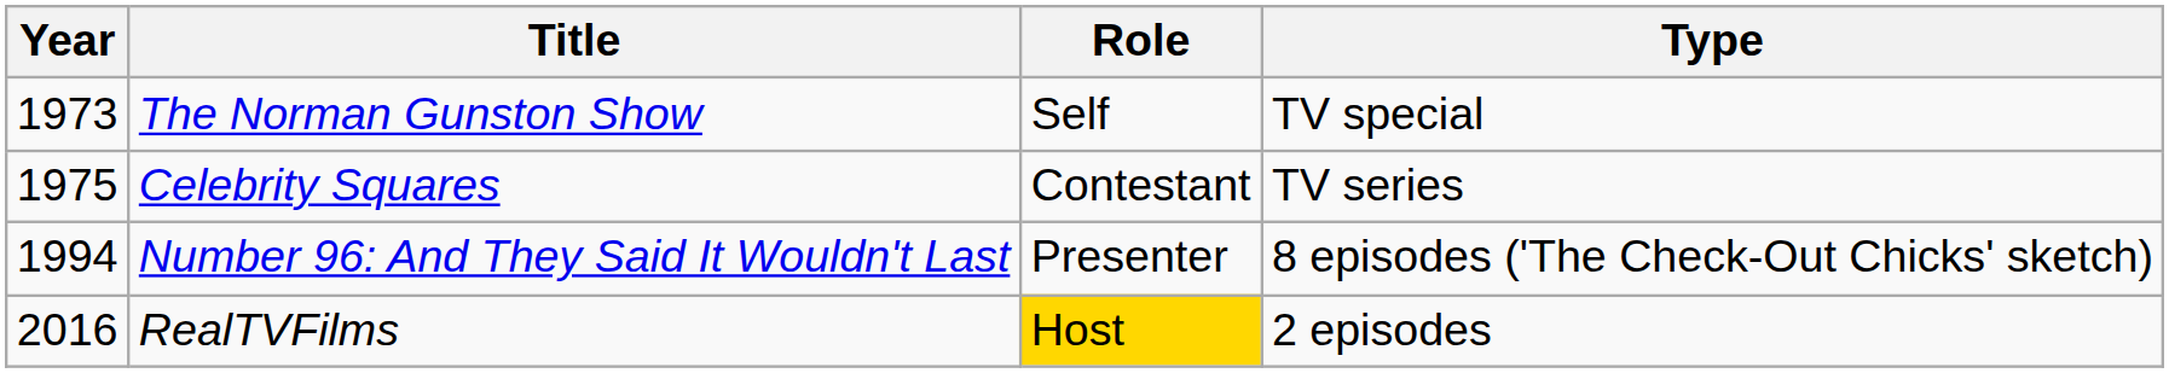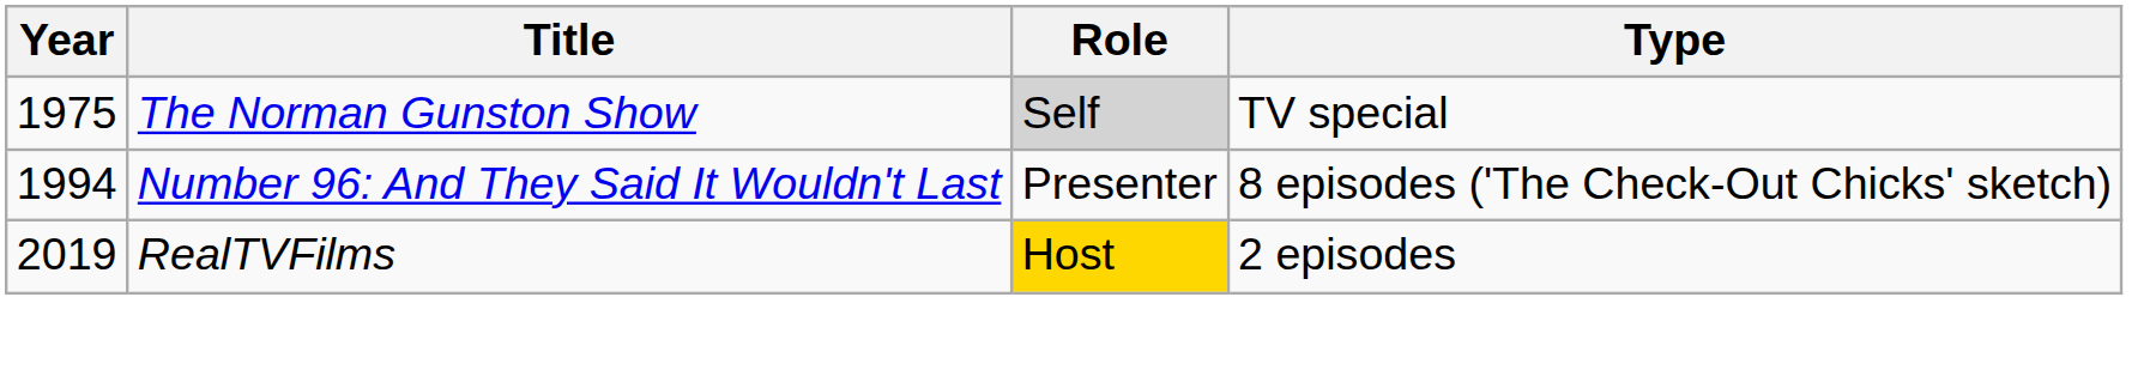 <table class="wikitable">
 <tr>
 <th>Year</th>
 <th>Title</th>
 <th>Role</th>
 <th>Type</th>
 </tr>
 <tr>
-<td>1973</td>
+<td>1975</td>
 <td><em><a href='#'>The Norman Gunston Show</a></em></td>
-<td>Self</td>
+<td style="background: lightgrey;">Self</td>
 <td>TV special</td>
-</tr>
-<tr>
-<td>1975</td>
-<td><em><a href='#'>Celebrity Squares</a></em></td>
-<td>Contestant</td>
-<td>TV series</td>
 </tr>
 <tr>
 <td>1994</td>
 <td><em><a href='#'>Number 96: And They Said It Wouldn't Last</a></em></td>
 <td>Presenter</td>
 <td>8 episodes ('The Check-Out Chicks' sketch)</td>
 </tr>
 <tr>
-<td>2016</td>
+<td>2019</td>
 <td><em>RealTVFilms</em></td>
 <td style="background: gold;">Host</td>
 <td>2 episodes</td>
 </tr>
 </table>
